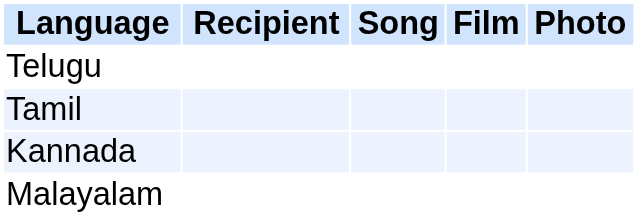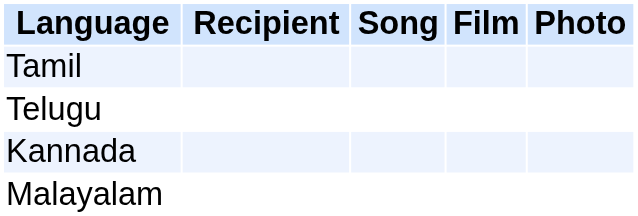 <table cellspacing="1" cellpadding="1" border="0" style="width:50%;">
 <tr style="background:#d1e4fd;">
 <th>Language</th>
 <th>Recipient</th>
 <th>Song</th>
 <th>Film</th>
 <th>Photo</th>
 </tr>
-<tr>
-<td>Telugu</td>
+<tr style="background:#edf3fe;">
+<td>Tamil</td>
 <td><strong></strong></td>
 <td><em></em></td>
 <td><em></em></td>
 <td></td>
 </tr>
-<tr style="background:#edf3fe;">
-<td>Tamil</td>
+<tr>
+<td>Telugu</td>
 <td><strong></strong></td>
 <td><em></em></td>
 <td><em></em></td>
 <td></td>
 </tr>
 <tr style="background:#edf3fe;">
 <td>Kannada</td>
 <td><strong></strong></td>
 <td><em></em></td>
 <td><em></em></td>
 <td></td>
 </tr>
 <tr>
 <td>Malayalam</td>
 <td><strong></strong></td>
 <td><em></em></td>
 <td><em></em></td>
 <td></td>
 </tr>
 </table>
